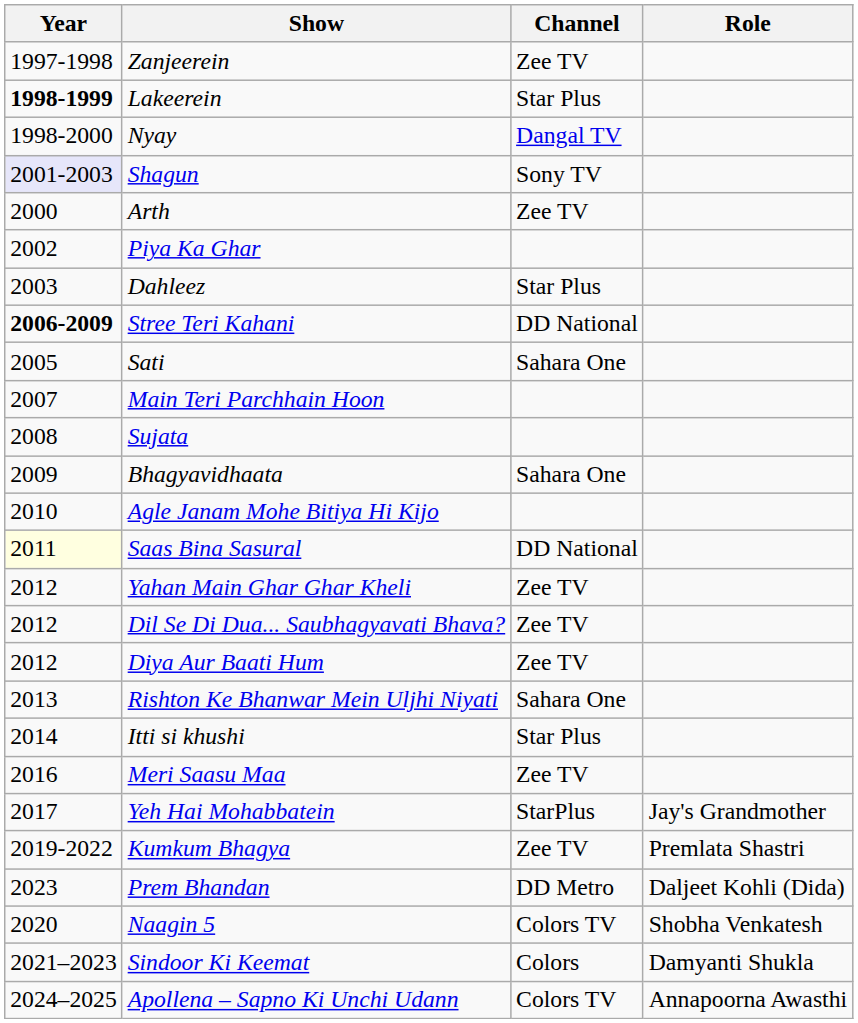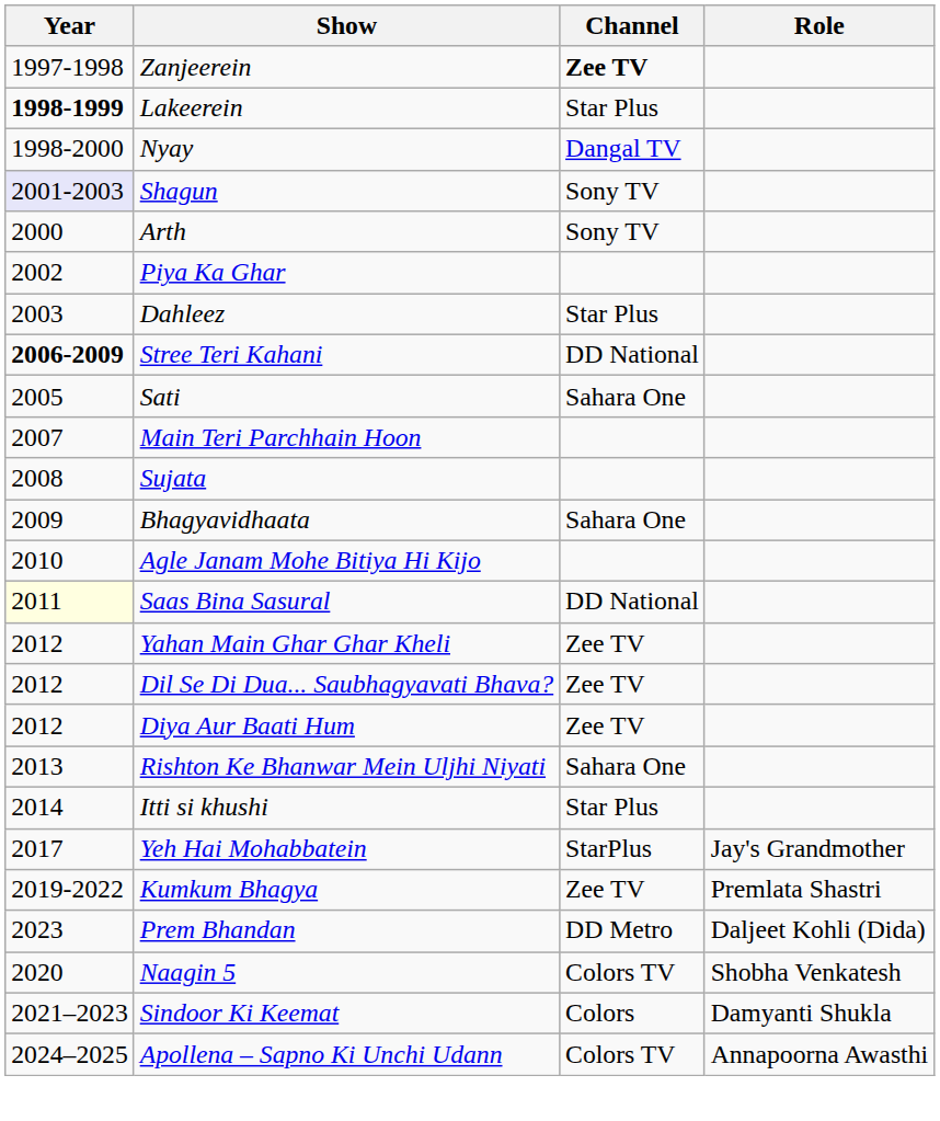 <table class="wikitable">
 <tr>
 <th>Year</th>
 <th>Show</th>
 <th>Channel</th>
 <th>Role</th>
 </tr>
 <tr>
 <td>1997-1998</td>
 <td><em>Zanjeerein</em></td>
-<td>Zee TV</td>
+<td><strong>Zee TV</strong></td>
 <td></td>
 </tr>
 <tr>
 <td><strong>1998-1999</strong></td>
 <td><em>Lakeerein</em></td>
 <td>Star Plus</td>
 <td></td>
 </tr>
 <tr>
 <td>1998-2000</td>
 <td><em>Nyay</em></td>
 <td><a href='#'>Dangal TV</a></td>
 <td></td>
 </tr>
 <tr>
 <td style="background: lavender;">2001-2003</td>
 <td><em><a href='#'>Shagun</a></em></td>
 <td>Sony TV</td>
 <td></td>
 </tr>
 <tr>
 <td>2000</td>
 <td><em>Arth</em></td>
-<td>Zee TV</td>
+<td>Sony TV</td>
 <td></td>
 </tr>
 <tr>
 <td>2002</td>
 <td><a href='#'><em>Piya Ka Ghar</em></a></td>
 <td></td>
 <td></td>
 </tr>
 <tr>
 <td>2003</td>
 <td><em>Dahleez</em></td>
 <td>Star Plus</td>
 <td></td>
 </tr>
 <tr>
 <td><strong>2006-2009</strong></td>
 <td><em><a href='#'>Stree Teri Kahani</a></em></td>
 <td>DD National</td>
 <td></td>
 </tr>
 <tr>
 <td>2005</td>
 <td><em>Sati</em></td>
 <td>Sahara One</td>
 <td></td>
 </tr>
 <tr>
 <td>2007</td>
 <td><em><a href='#'>Main Teri Parchhain Hoon</a></em></td>
 <td></td>
 <td></td>
 </tr>
 <tr>
 <td>2008</td>
 <td><a href='#'><em>Sujata</em></a></td>
 <td></td>
 <td></td>
 </tr>
 <tr>
 <td>2009</td>
 <td><em>Bhagyavidhaata</em></td>
 <td>Sahara One</td>
 <td></td>
 </tr>
 <tr>
 <td>2010</td>
 <td><em><a href='#'>Agle Janam Mohe Bitiya Hi Kijo</a></em></td>
 <td></td>
 <td></td>
 </tr>
 <tr>
 <td style="background: lightyellow;">2011</td>
 <td><em><a href='#'>Saas Bina Sasural</a></em></td>
 <td>DD National</td>
 <td></td>
 </tr>
 <tr>
 <td>2012</td>
 <td><em><a href='#'>Yahan Main Ghar Ghar Kheli</a></em></td>
 <td>Zee TV</td>
 <td></td>
 </tr>
 <tr>
 <td>2012</td>
 <td><em><a href='#'>Dil Se Di Dua... Saubhagyavati Bhava?</a></em></td>
 <td>Zee TV</td>
 <td></td>
 </tr>
 <tr>
 <td>2012</td>
 <td><em><a href='#'>Diya Aur Baati Hum</a></em></td>
 <td>Zee TV</td>
 <td></td>
 </tr>
 <tr>
 <td>2013</td>
 <td><em><a href='#'>Rishton Ke Bhanwar Mein Uljhi Niyati</a></em></td>
 <td>Sahara One</td>
 <td></td>
 </tr>
 <tr>
 <td>2014</td>
 <td><em>Itti si khushi</em></td>
 <td>Star Plus</td>
 <td></td>
 </tr>
 <tr>
-<td>2016</td>
-<td><em><a href='#'>Meri Saasu Maa</a></em></td>
-<td>Zee TV</td>
-<td></td>
-</tr>
-<tr>
 <td>2017</td>
 <td><em><a href='#'>Yeh Hai Mohabbatein</a></em></td>
 <td>StarPlus</td>
 <td>Jay's Grandmother</td>
 </tr>
 <tr>
 <td>2019-2022</td>
 <td><em><a href='#'>Kumkum Bhagya</a></em></td>
 <td>Zee TV</td>
 <td>Premlata Shastri</td>
 </tr>
 <tr>
 <td>2023</td>
 <td><a href='#'><em>Prem Bhandan</em></a></td>
 <td>DD Metro</td>
 <td>Daljeet Kohli (Dida)</td>
 </tr>
 <tr>
 <td>2020</td>
 <td><a href='#'><em>Naagin 5</em></a></td>
 <td>Colors TV</td>
 <td>Shobha Venkatesh</td>
 </tr>
 <tr>
 <td>2021–2023</td>
 <td><em><a href='#'>Sindoor Ki Keemat</a></em></td>
 <td>Colors</td>
 <td>Damyanti Shukla</td>
 </tr>
 <tr>
 <td>2024–2025</td>
 <td><em><a href='#'>Apollena – Sapno Ki Unchi Udann</a></em></td>
 <td>Colors TV</td>
 <td>Annapoorna Awasthi</td>
 </tr>
 </table>
